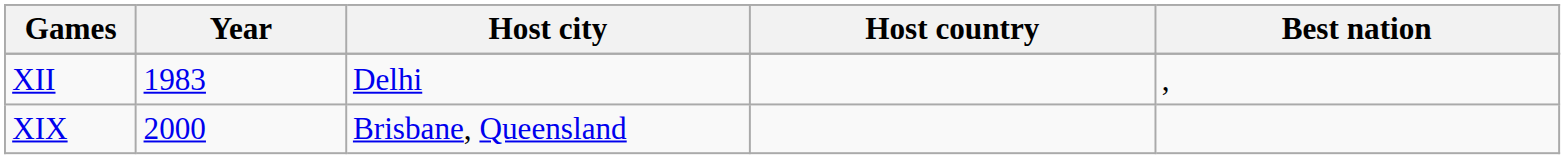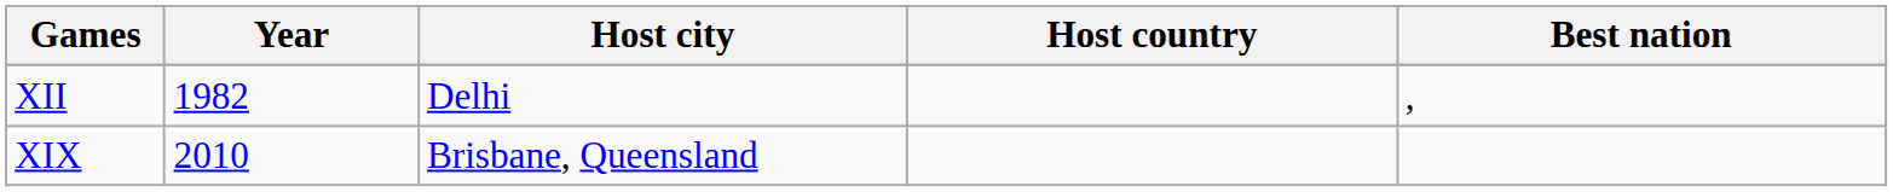 <table class=wikitable>
 <tr>
 <th width=60>Games</th>
 <th width=100>Year</th>
 <th width=200>Host city</th>
 <th width=200>Host country</th>
 <th width=200>Best nation</th>
 </tr>
 <tr>
 </tr>
 <tr>
 <td><a href='#'>XII</a></td>
-<td><a href='#'>1983</a></td>
+<td><a href='#'>1982</a></td>
 <td><a href='#'>Delhi</a></td>
 <td></td>
 <td>,<br></td>
 </tr>
 <tr>
 <td><a href='#'>XIX</a></td>
-<td><a href='#'>2000</a></td>
+<td><a href='#'>2010</a></td>
 <td><a href='#'>Brisbane</a>, <a href='#'>Queensland</a></td>
 <td></td>
 <td></td>
 </tr>
 </table>
